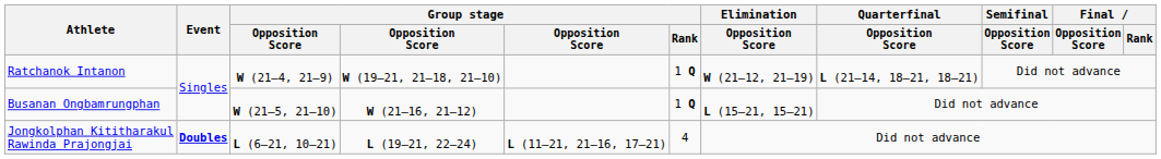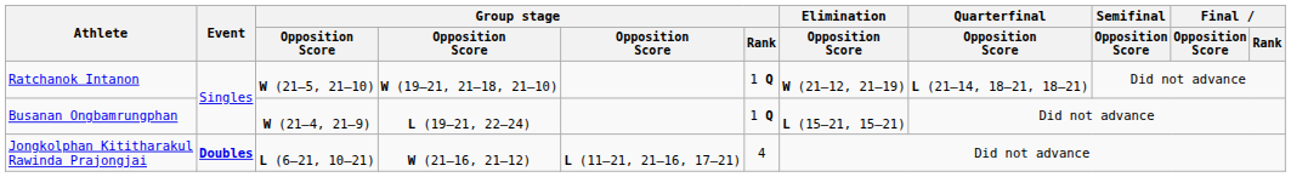 <table class="wikitable" style="font-size:90%">
 <tr>
 <th rowspan=2>Athlete</th>
 <th rowspan=2>Event</th>
 <th colspan=4>Group stage</th>
 <th>Elimination</th>
 <th>Quarterfinal</th>
 <th>Semifinal</th>
 <th colspan=2>Final / </th>
 </tr>
 <tr style="font-size:95%">
 <th>Opposition<br>Score</th>
 <th>Opposition<br>Score</th>
 <th>Opposition<br>Score</th>
 <th>Rank</th>
 <th>Opposition<br>Score</th>
 <th>Opposition<br>Score</th>
 <th>Opposition<br>Score</th>
 <th>Opposition<br>Score</th>
 <th>Rank</th>
 </tr>
 <tr align=center>
 <td align=left><a href='#'>Ratchanok Intanon</a></td>
 <td rowspan="2" align="left"><a href='#'>Singles</a></td>
-<td><br><strong>W</strong> (21–4, 21–9)</td>
+<td><br><strong>W</strong> (21–5, 21–10)</td>
 <td><br><strong>W</strong> (19–21, 21–18, 21–10)</td>
 <td></td>
 <td>1 <strong>Q</strong></td>
 <td><br><strong>W</strong> (21–12, 21–19)</td>
 <td><br><strong>L</strong> (21–14, 18–21, 18–21)</td>
 <td colspan=3>Did not advance</td>
 </tr>
 <tr align=center>
 <td align=left><a href='#'>Busanan Ongbamrungphan</a></td>
-<td><br><strong>W</strong> (21–5, 21–10)</td>
-<td><br><strong>W</strong> (21–16, 21–12)</td>
+<td><br><strong>W</strong> (21–4, 21–9)</td>
+<td><br><strong>L</strong> (19–21, 22–24)</td>
 <td></td>
 <td>1 <strong>Q</strong></td>
 <td><br><strong>L</strong> (15–21, 15–21)</td>
 <td colspan=4>Did not advance</td>
 </tr>
 <tr align=center>
 <td align=left><a href='#'>Jongkolphan Kititharakul</a><br><a href='#'>Rawinda Prajongjai</a></td>
 <td align="left"><strong><a href='#'>Doubles</a></strong></td>
 <td><br><strong>L</strong> (6–21, 10–21)</td>
-<td><br><strong>L</strong> (19–21, 22–24)</td>
+<td><br><strong>W</strong> (21–16, 21–12)</td>
 <td><br><strong>L</strong> (11–21, 21–16, 17–21)</td>
 <td>4</td>
 <td colspan=6>Did not advance</td>
 </tr>
 </table>
